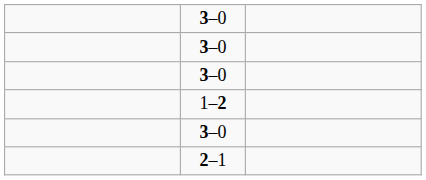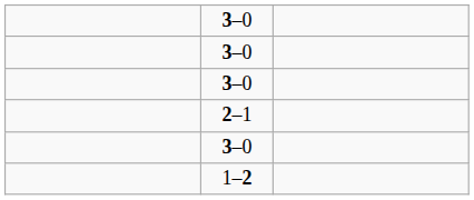 <table class="wikitable">
 <tr>
 <td width=150><strong></strong></td>
 <td style="width:50px" align=center><strong>3</strong>–0</td>
 <td width=150></td>
 </tr>
 <tr>
 <td width=150><strong></strong></td>
 <td style="width:50px" align=center><strong>3</strong>–0</td>
 <td width=150></td>
 </tr>
 <tr>
 <td width=150><strong></strong></td>
 <td style="width:50px" align=center><strong>3</strong>–0</td>
 <td width=150></td>
 </tr>
 <tr>
+<td width=150><strong></strong></td>
+<td style="width:50px" align=center><strong>2</strong>–1</td>
 <td width=150></td>
-<td style="width:50px" align=center>1–<strong>2</strong></td>
-<td width=150><strong></strong></td>
 </tr>
 <tr>
 <td width=150><strong></strong></td>
 <td style="width:50px" align=center><strong>3</strong>–0</td>
 <td width=150></td>
 </tr>
 <tr>
+<td width=150></td>
+<td style="width:50px" align=center>1–<strong>2</strong></td>
 <td width=150><strong></strong></td>
-<td style="width:50px" align=center><strong>2</strong>–1</td>
-<td width=150></td>
 </tr>
 </table>
